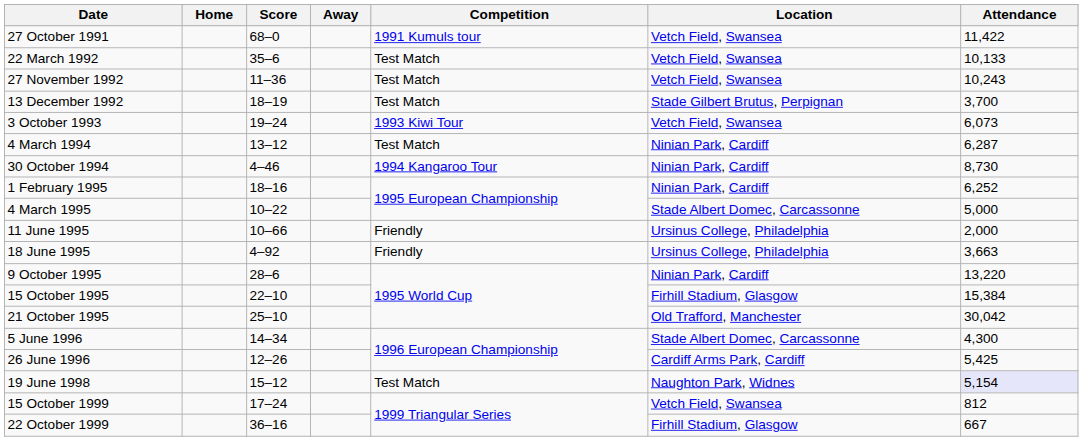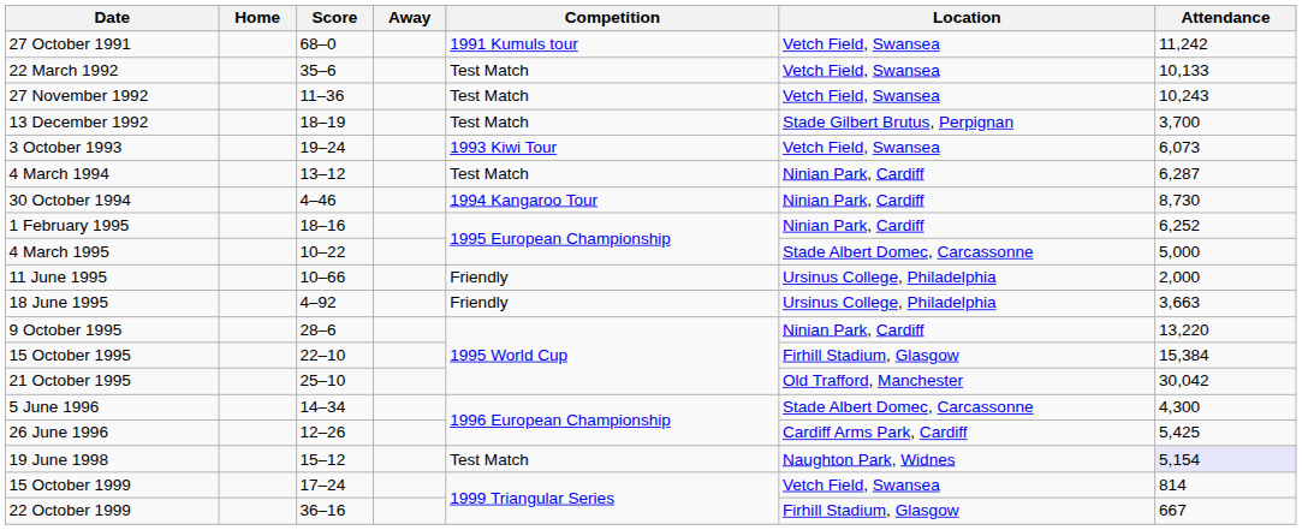 <table class="wikitable" width=100%>
 <tr bgcolor=#bdb76b>
 <th>Date</th>
 <th>Home</th>
 <th>Score</th>
 <th>Away</th>
 <th>Competition</th>
 <th>Location</th>
 <th>Attendance</th>
 </tr>
 <tr>
 <td>27 October 1991</td>
 <td></td>
 <td>68–0</td>
 <td></td>
 <td><a href='#'>1991 Kumuls tour</a></td>
 <td><a href='#'>Vetch Field</a>, <a href='#'>Swansea</a></td>
-<td>11,422</td>
+<td>11,242</td>
 </tr>
 <tr>
 <td>22 March 1992</td>
 <td></td>
 <td>35–6</td>
 <td></td>
 <td>Test Match</td>
 <td><a href='#'>Vetch Field</a>, <a href='#'>Swansea</a></td>
 <td>10,133</td>
 </tr>
 <tr>
 <td>27 November 1992</td>
 <td></td>
 <td>11–36</td>
 <td></td>
 <td>Test Match</td>
 <td><a href='#'>Vetch Field</a>, <a href='#'>Swansea</a></td>
 <td>10,243</td>
 </tr>
 <tr>
 <td>13 December 1992</td>
 <td></td>
 <td>18–19</td>
 <td></td>
 <td>Test Match</td>
 <td><a href='#'>Stade Gilbert Brutus</a>, <a href='#'>Perpignan</a></td>
 <td>3,700</td>
 </tr>
 <tr>
 <td>3 October 1993</td>
 <td></td>
 <td>19–24</td>
 <td></td>
 <td><a href='#'>1993 Kiwi Tour</a></td>
 <td><a href='#'>Vetch Field</a>, <a href='#'>Swansea</a></td>
 <td>6,073</td>
 </tr>
 <tr>
 <td>4 March 1994</td>
 <td></td>
 <td>13–12</td>
 <td></td>
 <td>Test Match</td>
 <td><a href='#'>Ninian Park</a>, <a href='#'>Cardiff</a></td>
 <td>6,287</td>
 </tr>
 <tr>
 <td>30 October 1994</td>
 <td></td>
 <td>4–46</td>
 <td></td>
 <td><a href='#'>1994 Kangaroo Tour</a></td>
 <td><a href='#'>Ninian Park</a>, <a href='#'>Cardiff</a></td>
 <td>8,730</td>
 </tr>
 <tr>
 <td>1 February 1995</td>
 <td></td>
 <td>18–16</td>
 <td></td>
 <td rowspan=2><a href='#'>1995 European Championship</a></td>
 <td><a href='#'>Ninian Park</a>, <a href='#'>Cardiff</a></td>
 <td>6,252</td>
 </tr>
 <tr>
 <td>4 March 1995</td>
 <td></td>
 <td>10–22</td>
 <td></td>
 <td><a href='#'>Stade Albert Domec</a>, <a href='#'>Carcassonne</a></td>
 <td>5,000</td>
 </tr>
 <tr>
 <td>11 June 1995</td>
 <td></td>
 <td>10–66</td>
 <td></td>
 <td>Friendly</td>
 <td><a href='#'>Ursinus College</a>, <a href='#'>Philadelphia</a></td>
 <td>2,000</td>
 </tr>
 <tr>
 <td>18 June 1995</td>
 <td></td>
 <td>4–92</td>
 <td></td>
 <td>Friendly</td>
 <td><a href='#'>Ursinus College</a>, <a href='#'>Philadelphia</a></td>
 <td>3,663</td>
 </tr>
 <tr>
 <td>9 October 1995</td>
 <td></td>
 <td>28–6</td>
 <td></td>
 <td rowspan=3><a href='#'>1995 World Cup</a></td>
 <td><a href='#'>Ninian Park</a>, <a href='#'>Cardiff</a></td>
 <td>13,220</td>
 </tr>
 <tr>
 <td>15 October 1995</td>
 <td></td>
 <td>22–10</td>
 <td></td>
 <td><a href='#'>Firhill Stadium</a>, <a href='#'>Glasgow</a></td>
 <td>15,384</td>
 </tr>
 <tr>
 <td>21 October 1995</td>
 <td></td>
 <td>25–10</td>
 <td></td>
 <td><a href='#'>Old Trafford</a>, <a href='#'>Manchester</a></td>
 <td>30,042</td>
 </tr>
 <tr>
 <td>5 June 1996</td>
 <td></td>
 <td>14–34</td>
 <td></td>
 <td rowspan=2><a href='#'>1996 European Championship</a></td>
 <td><a href='#'>Stade Albert Domec</a>, <a href='#'>Carcassonne</a></td>
 <td>4,300</td>
 </tr>
 <tr>
 <td>26 June 1996</td>
 <td></td>
 <td>12–26</td>
 <td></td>
 <td><a href='#'>Cardiff Arms Park</a>, <a href='#'>Cardiff</a></td>
 <td>5,425</td>
 </tr>
 <tr>
 <td>19 June 1998</td>
 <td></td>
 <td>15–12</td>
 <td></td>
 <td>Test Match</td>
 <td><a href='#'>Naughton Park</a>, <a href='#'>Widnes</a></td>
 <td style="background: lavender;">5,154</td>
 </tr>
 <tr>
 <td>15 October 1999</td>
 <td></td>
 <td>17–24</td>
 <td></td>
 <td rowspan=2><a href='#'>1999 Triangular Series</a></td>
 <td><a href='#'>Vetch Field</a>, <a href='#'>Swansea</a></td>
-<td>812</td>
+<td>814</td>
 </tr>
 <tr>
 <td>22 October 1999</td>
 <td></td>
 <td>36–16</td>
 <td></td>
 <td><a href='#'>Firhill Stadium</a>, <a href='#'>Glasgow</a></td>
 <td>667</td>
 </tr>
 </table>
